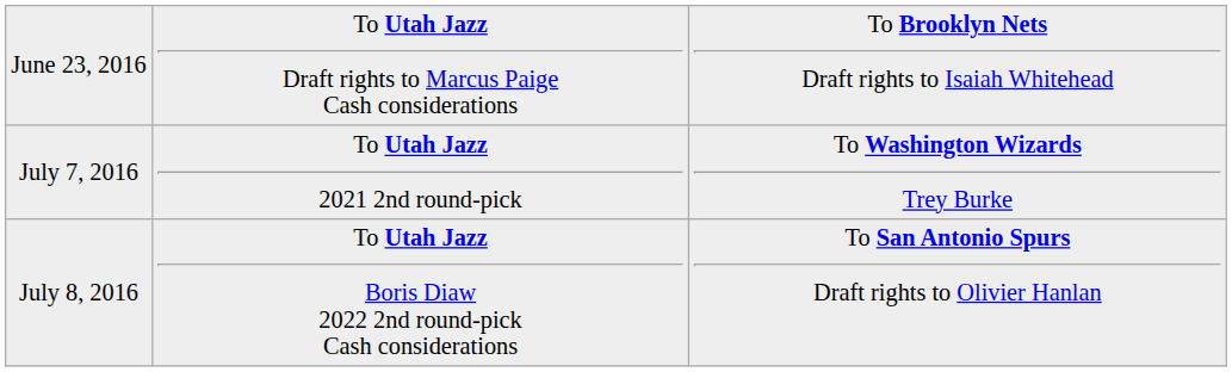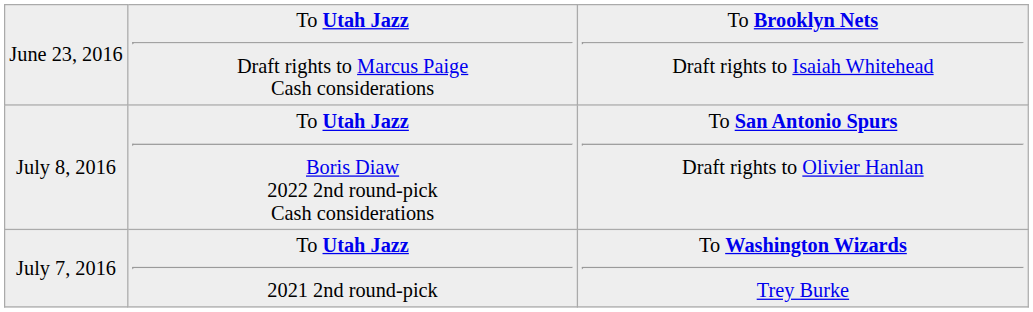 <table class="wikitable sortable sortable" style="text-align: center">
 <tr style="background:#eee;">
 <td style="width:12%">June 23, 2016</td>
 <td style="width:44%; vertical-align:top;">To <strong><a href='#'>Utah Jazz</a></strong><hr>Draft rights to <a href='#'>Marcus Paige</a><br>Cash considerations</td>
 <td style="width:44%; vertical-align:top;">To <strong><a href='#'>Brooklyn Nets</a></strong><hr>Draft rights to <a href='#'>Isaiah Whitehead</a></td>
 </tr>
 <tr style="background:#eee;">
+<td style="width:12%">July 8, 2016</td>
+<td style="width:44%; vertical-align:top;">To <strong><a href='#'>Utah Jazz</a></strong><hr><a href='#'>Boris Diaw</a><br>2022 2nd round-pick<br>Cash considerations</td>
+<td style="width:44%; vertical-align:top;">To <strong><a href='#'>San Antonio Spurs</a></strong><hr>Draft rights to <a href='#'>Olivier Hanlan</a></td>
+</tr>
+<tr style="background:#eee;">
 <td style="width:12%">July 7, 2016</td>
 <td style="width:44%; vertical-align:top;">To <strong><a href='#'>Utah Jazz</a></strong><hr>2021 2nd round-pick</td>
 <td style="width:44%; vertical-align:top;">To <strong><a href='#'>Washington Wizards</a></strong><hr><a href='#'>Trey Burke</a></td>
 </tr>
-<tr style="background:#eee;">
-<td style="width:12%">July 8, 2016</td>
-<td style="width:44%; vertical-align:top;">To <strong><a href='#'>Utah Jazz</a></strong><hr><a href='#'>Boris Diaw</a><br>2022 2nd round-pick<br>Cash considerations</td>
-<td style="width:44%; vertical-align:top;">To <strong><a href='#'>San Antonio Spurs</a></strong><hr>Draft rights to <a href='#'>Olivier Hanlan</a></td>
-</tr>
 </table>
